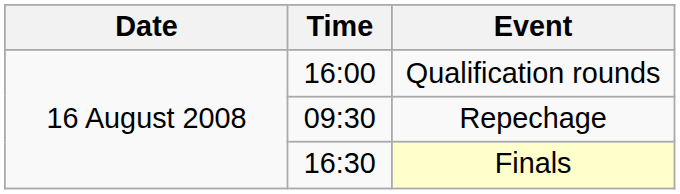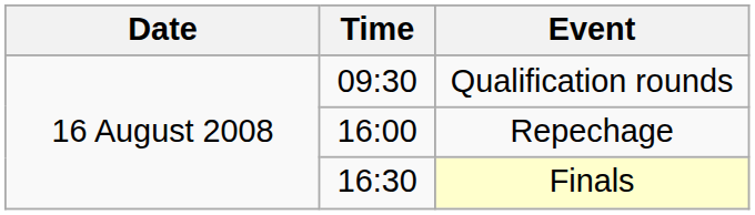 <table class = "wikitable" style="text-align:center;">
 <tr>
 <th width=150>Date</th>
 <th width=50>Time</th>
 <th width=150>Event</th>
 </tr>
 <tr>
 <td rowspan=3>16 August 2008</td>
-<td>16:00</td>
+<td>09:30</td>
 <td>Qualification rounds</td>
 </tr>
 <tr>
-<td>09:30</td>
+<td>16:00</td>
 <td>Repechage</td>
 </tr>
 <tr>
 <td>16:30</td>
 <td bgcolor=ffffcc>Finals</td>
 </tr>
 </table>
